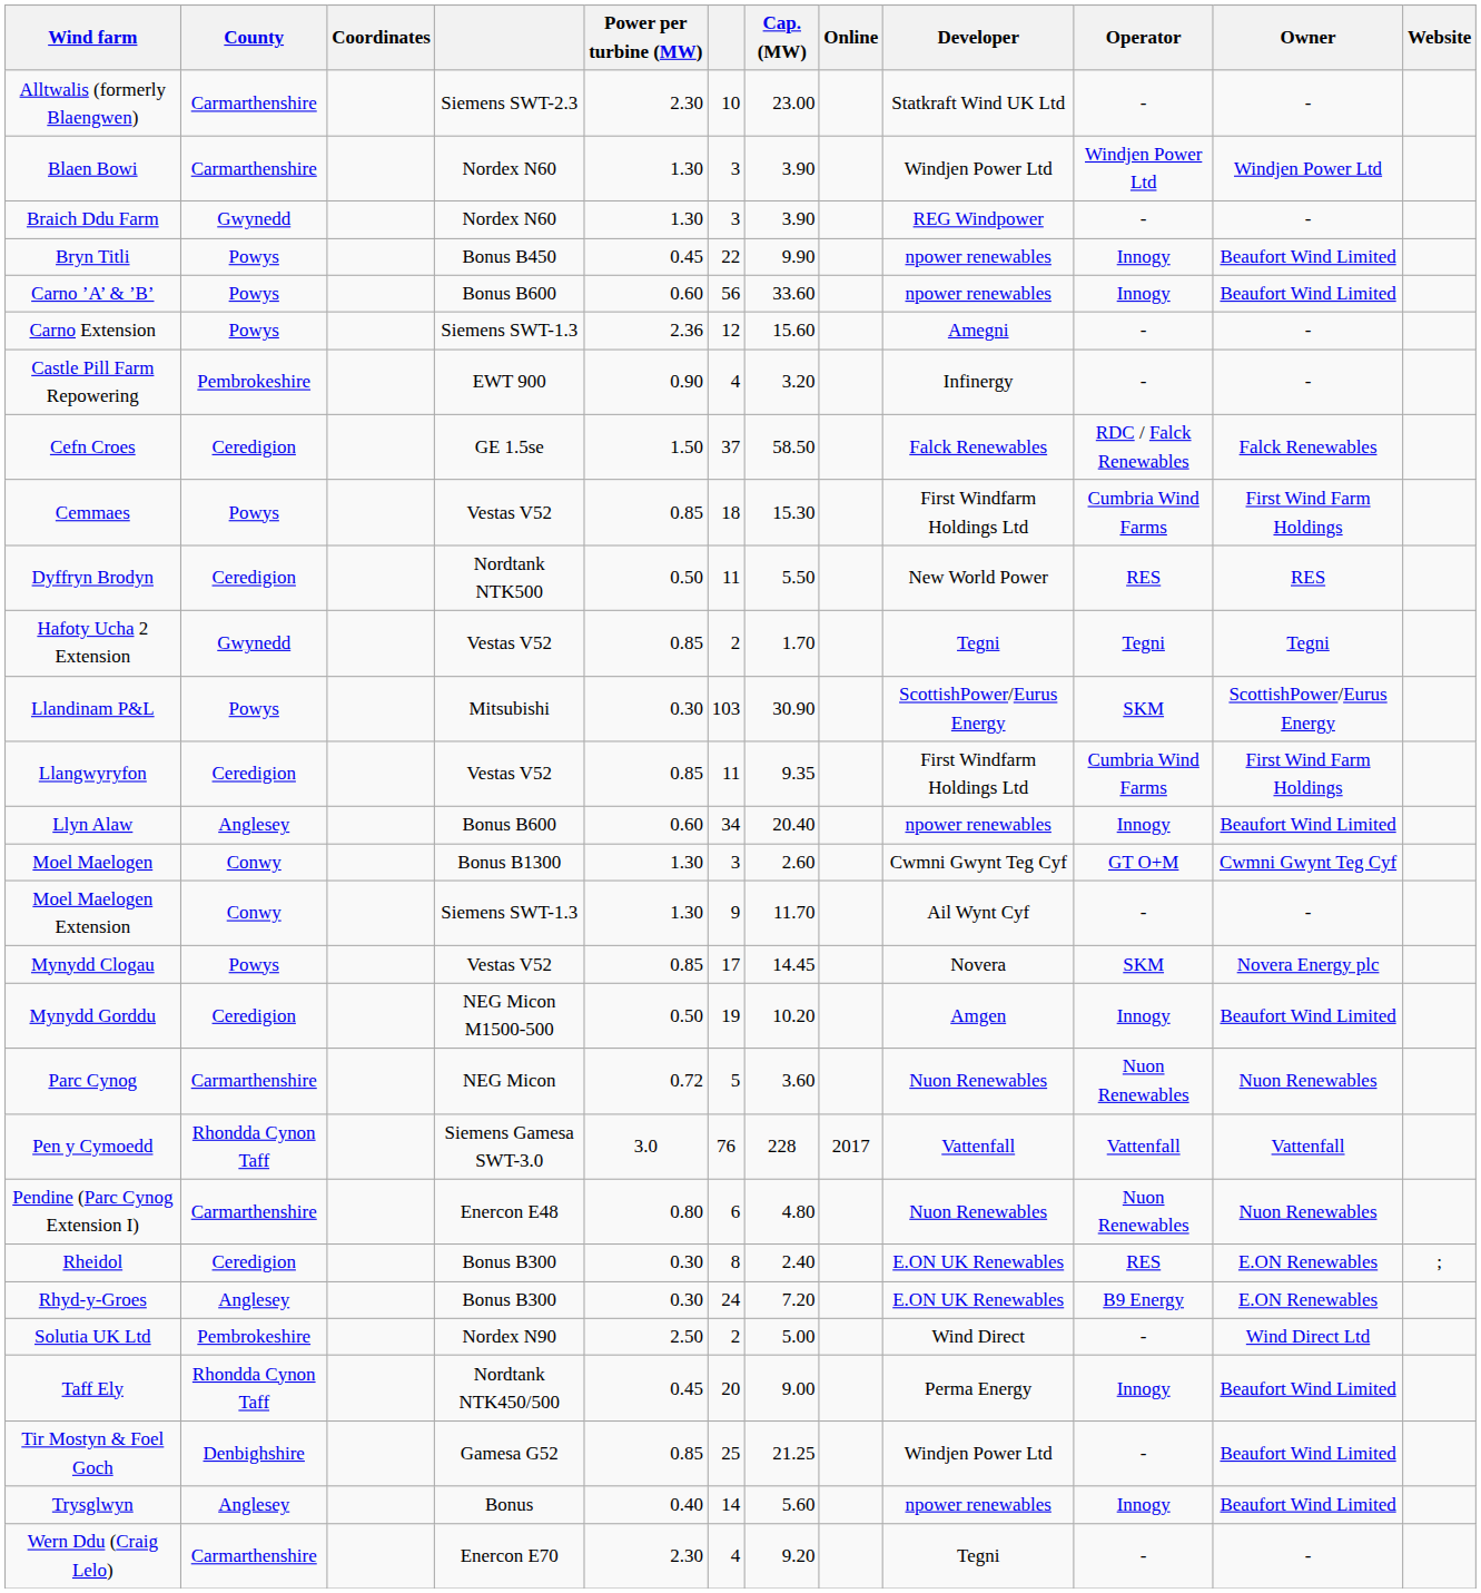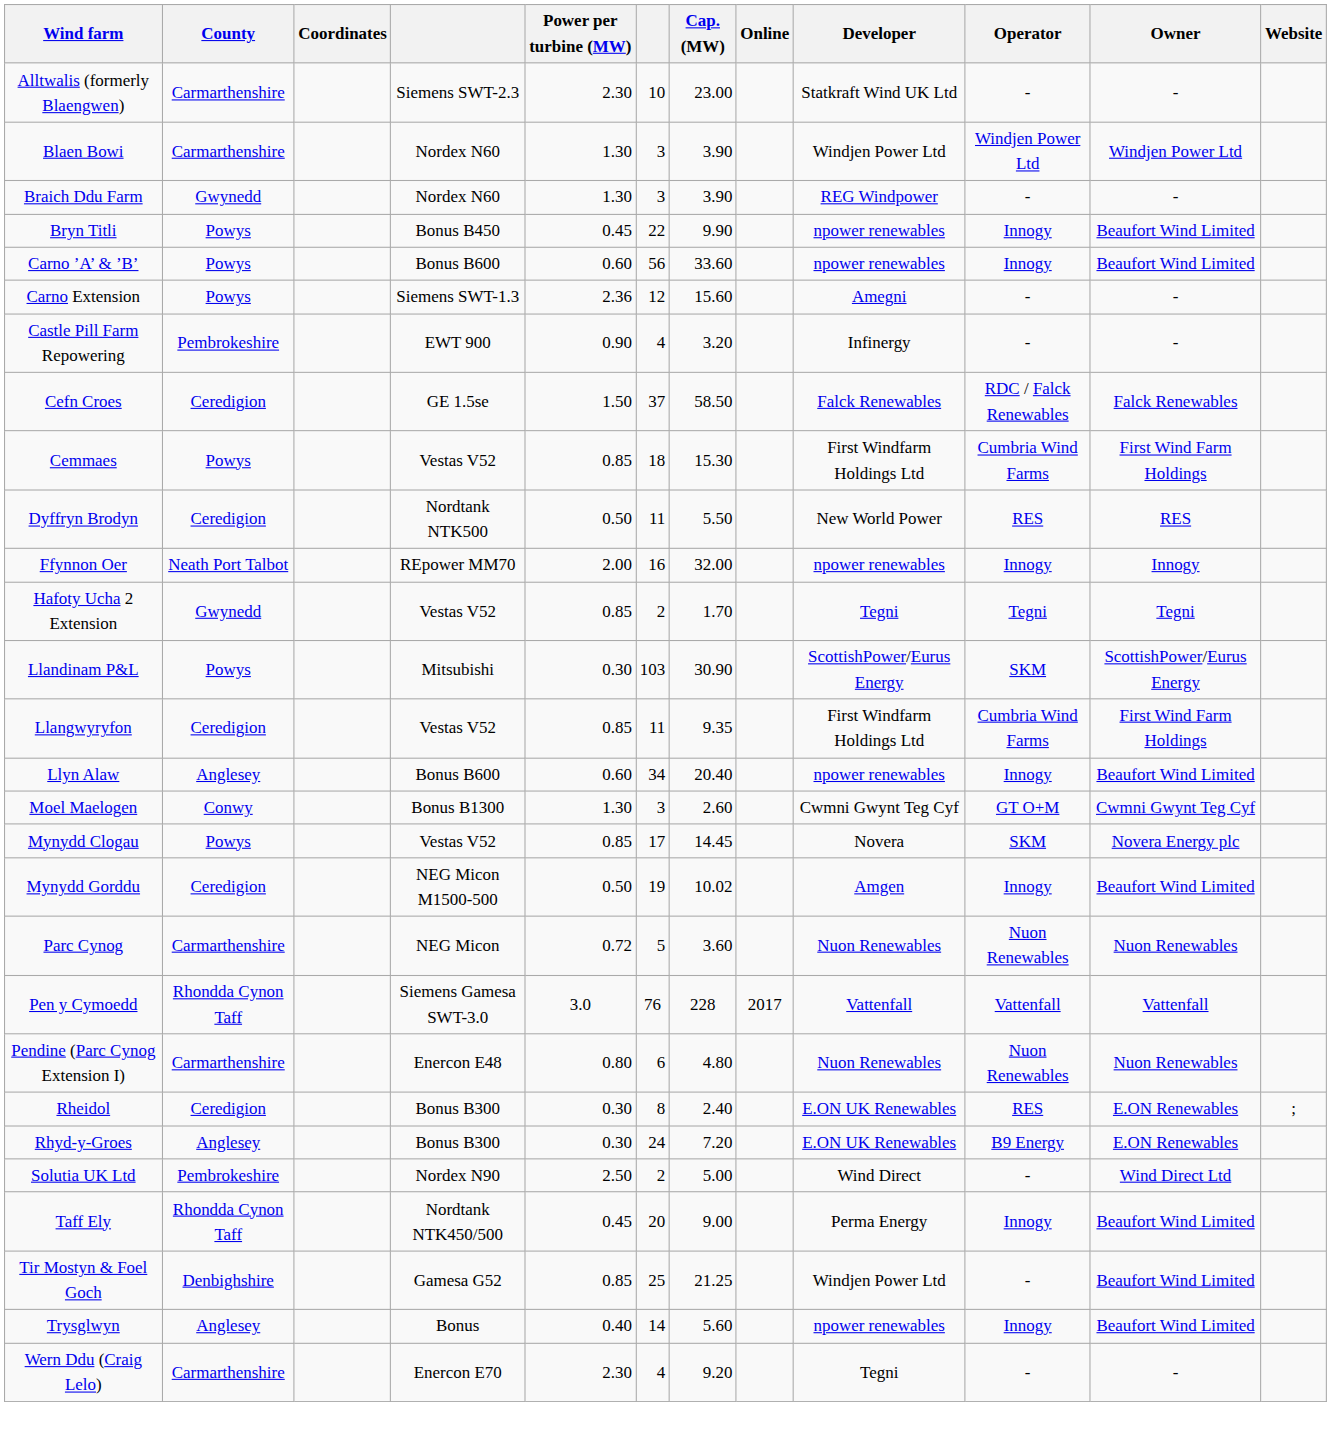 <table class="wikitable sortable" style="font-size:100%;border:0px;text-align:center;line-height:150%;table-layout: fixed">
 <tr>
 <th scope="col"><a href='#'>Wind farm</a></th>
 <th scope="col"><a href='#'>County</a></th>
 <th scope="col" class="unsortable">Coordinates</th>
 <th scope="col"></th>
 <th scope="col">Power per turbine (<a href='#'>MW</a>)</th>
 <th scope="col"></th>
 <th scope="col"><a href='#'>Cap.</a> (MW)</th>
 <th scope="col">Online</th>
 <th scope="col">Developer</th>
 <th scope="col">Operator</th>
 <th scope="col">Owner</th>
 <th scope="col" class="unsortable">Website</th>
 </tr>
 <tr>
 <td><a href='#'>Alltwalis</a> (formerly <a href='#'>Blaengwen</a>)</td>
 <td><a href='#'>Carmarthenshire</a></td>
 <td></td>
 <td>Siemens SWT-2.3</td>
 <td style="text-align:right;">2.30</td>
 <td style="text-align:right;">10</td>
 <td style="text-align:right;">23.00</td>
 <td></td>
 <td>Statkraft Wind UK Ltd</td>
 <td>-</td>
 <td>-</td>
 <td></td>
 </tr>
 <tr>
 <td><a href='#'>Blaen Bowi</a></td>
 <td><a href='#'>Carmarthenshire</a></td>
 <td></td>
 <td>Nordex N60</td>
 <td style="text-align:right;">1.30</td>
 <td style="text-align:right;">3</td>
 <td style="text-align:right;">3.90</td>
 <td></td>
 <td>Windjen Power Ltd</td>
 <td><a href='#'>Windjen Power Ltd</a></td>
 <td><a href='#'>Windjen Power Ltd</a></td>
 <td></td>
 </tr>
 <tr>
 <td><a href='#'>Braich Ddu Farm</a></td>
 <td><a href='#'>Gwynedd</a></td>
 <td></td>
 <td>Nordex N60</td>
 <td style="text-align:right;">1.30</td>
 <td style="text-align:right;">3</td>
 <td style="text-align:right;">3.90</td>
 <td></td>
 <td><a href='#'>REG Windpower</a></td>
 <td>-</td>
 <td>-</td>
 <td></td>
 </tr>
 <tr>
 <td><a href='#'>Bryn Titli</a></td>
 <td><a href='#'>Powys</a></td>
 <td></td>
 <td>Bonus B450</td>
 <td style="text-align:right;">0.45</td>
 <td style="text-align:right;">22</td>
 <td style="text-align:right;">9.90</td>
 <td></td>
 <td><a href='#'>npower renewables</a></td>
 <td><a href='#'>Innogy</a></td>
 <td><a href='#'>Beaufort Wind Limited</a></td>
 <td></td>
 </tr>
 <tr>
 <td><a href='#'>Carno ’A’ & ’B’</a></td>
 <td><a href='#'>Powys</a></td>
 <td></td>
 <td>Bonus B600</td>
 <td style="text-align:right;">0.60</td>
 <td style="text-align:right;">56</td>
 <td style="text-align:right;">33.60</td>
 <td></td>
 <td><a href='#'>npower renewables</a></td>
 <td><a href='#'>Innogy</a></td>
 <td><a href='#'>Beaufort Wind Limited</a></td>
 <td></td>
 </tr>
 <tr>
 <td><a href='#'>Carno</a> Extension</td>
 <td><a href='#'>Powys</a></td>
 <td></td>
 <td>Siemens SWT-1.3</td>
 <td style="text-align:right;">2.36</td>
 <td style="text-align:right;">12</td>
 <td style="text-align:right;">15.60</td>
 <td></td>
 <td><a href='#'>Amegni</a></td>
 <td>-</td>
 <td>-</td>
 <td></td>
 </tr>
 <tr>
 <td><a href='#'>Castle Pill Farm</a> Repowering</td>
 <td><a href='#'>Pembrokeshire</a></td>
 <td></td>
 <td>EWT 900</td>
 <td style="text-align:right;">0.90</td>
 <td style="text-align:right;">4</td>
 <td style="text-align:right;">3.20</td>
 <td></td>
 <td>Infinergy</td>
 <td>-</td>
 <td>-</td>
 <td></td>
 </tr>
 <tr>
 <td><a href='#'>Cefn Croes</a></td>
 <td><a href='#'>Ceredigion</a></td>
 <td></td>
 <td>GE 1.5se</td>
 <td style="text-align:right;">1.50</td>
 <td style="text-align:right;">37</td>
 <td style="text-align:right;">58.50</td>
 <td></td>
 <td><a href='#'>Falck Renewables</a></td>
 <td><a href='#'>RDC</a> / <a href='#'>Falck Renewables</a></td>
 <td><a href='#'>Falck Renewables</a></td>
 <td></td>
 </tr>
 <tr>
 <td><a href='#'>Cemmaes</a></td>
 <td><a href='#'>Powys</a></td>
 <td></td>
 <td>Vestas V52</td>
 <td style="text-align:right;">0.85</td>
 <td style="text-align:right;">18</td>
 <td style="text-align:right;">15.30</td>
 <td></td>
 <td>First Windfarm Holdings Ltd</td>
 <td><a href='#'>Cumbria Wind Farms</a></td>
 <td><a href='#'>First Wind Farm Holdings</a></td>
 <td></td>
 </tr>
 <tr>
 <td><a href='#'>Dyffryn Brodyn</a></td>
 <td><a href='#'>Ceredigion</a></td>
 <td></td>
 <td>Nordtank NTK500</td>
 <td style="text-align:right;">0.50</td>
 <td style="text-align:right;">11</td>
 <td style="text-align:right;">5.50</td>
 <td></td>
 <td>New World Power</td>
 <td><a href='#'>RES</a></td>
 <td><a href='#'>RES</a></td>
 <td></td>
 </tr>
 <tr>
+<td><a href='#'>Ffynnon Oer</a></td>
+<td><a href='#'>Neath Port Talbot</a></td>
+<td></td>
+<td>REpower MM70</td>
+<td style="text-align:right;">2.00</td>
+<td style="text-align:right;">16</td>
+<td style="text-align:right;">32.00</td>
+<td></td>
+<td><a href='#'>npower renewables</a></td>
+<td><a href='#'>Innogy</a></td>
+<td><a href='#'>Innogy</a></td>
+<td></td>
+</tr>
+<tr>
 <td><a href='#'>Hafoty Ucha</a> 2 Extension</td>
 <td><a href='#'>Gwynedd</a></td>
 <td></td>
 <td>Vestas V52</td>
 <td style="text-align:right;">0.85</td>
 <td style="text-align:right;">2</td>
 <td style="text-align:right;">1.70</td>
 <td></td>
 <td><a href='#'>Tegni</a></td>
 <td><a href='#'>Tegni</a></td>
 <td><a href='#'>Tegni</a></td>
 <td></td>
 </tr>
 <tr>
 <td><a href='#'>Llandinam P&L</a></td>
 <td><a href='#'>Powys</a></td>
 <td></td>
 <td>Mitsubishi</td>
 <td style="text-align:right;">0.30</td>
 <td style="text-align:right;">103</td>
 <td style="text-align:right;">30.90</td>
 <td></td>
 <td><a href='#'>ScottishPower</a>/<a href='#'>Eurus Energy</a></td>
 <td><a href='#'>SKM</a></td>
 <td><a href='#'>ScottishPower</a>/<a href='#'>Eurus Energy</a></td>
 <td></td>
 </tr>
 <tr>
 <td><a href='#'>Llangwyryfon</a></td>
 <td><a href='#'>Ceredigion</a></td>
 <td></td>
 <td>Vestas V52</td>
 <td style="text-align:right;">0.85</td>
 <td style="text-align:right;">11</td>
 <td style="text-align:right;">9.35</td>
 <td></td>
 <td>First Windfarm Holdings Ltd</td>
 <td><a href='#'>Cumbria Wind Farms</a></td>
 <td><a href='#'>First Wind Farm Holdings</a></td>
 <td></td>
 </tr>
 <tr>
 <td><a href='#'>Llyn Alaw</a></td>
 <td><a href='#'>Anglesey</a></td>
 <td></td>
 <td>Bonus B600</td>
 <td style="text-align:right;">0.60</td>
 <td style="text-align:right;">34</td>
 <td style="text-align:right;">20.40</td>
 <td></td>
 <td><a href='#'>npower renewables</a></td>
 <td><a href='#'>Innogy</a></td>
 <td><a href='#'>Beaufort Wind Limited</a></td>
 <td></td>
 </tr>
 <tr>
 <td><a href='#'>Moel Maelogen</a></td>
 <td><a href='#'>Conwy</a></td>
 <td></td>
 <td>Bonus B1300</td>
 <td style="text-align:right;">1.30</td>
 <td style="text-align:right;">3</td>
 <td style="text-align:right;">2.60</td>
 <td></td>
 <td>Cwmni Gwynt Teg Cyf</td>
 <td><a href='#'>GT O+M</a></td>
 <td><a href='#'>Cwmni Gwynt Teg Cyf</a></td>
 <td></td>
 </tr>
 <tr>
-<td><a href='#'>Moel Maelogen</a> Extension</td>
-<td><a href='#'>Conwy</a></td>
-<td></td>
-<td>Siemens SWT-1.3</td>
-<td style="text-align:right;">1.30</td>
-<td style="text-align:right;">9</td>
-<td style="text-align:right;">11.70</td>
-<td></td>
-<td>Ail Wynt Cyf</td>
-<td>-</td>
-<td>-</td>
-<td></td>
-</tr>
-<tr>
 <td><a href='#'>Mynydd Clogau</a></td>
 <td><a href='#'>Powys</a></td>
 <td></td>
 <td>Vestas V52</td>
 <td style="text-align:right;">0.85</td>
 <td style="text-align:right;">17</td>
 <td style="text-align:right;">14.45</td>
 <td></td>
 <td>Novera</td>
 <td><a href='#'>SKM</a></td>
 <td><a href='#'>Novera Energy plc</a></td>
 <td></td>
 </tr>
 <tr>
 <td><a href='#'>Mynydd Gorddu</a></td>
 <td><a href='#'>Ceredigion</a></td>
 <td></td>
 <td>NEG Micon M1500-500</td>
 <td style="text-align:right;">0.50</td>
 <td style="text-align:right;">19</td>
-<td style="text-align:right;">10.20</td>
+<td style="text-align:right;">10.02</td>
 <td></td>
 <td><a href='#'>Amgen</a></td>
 <td><a href='#'>Innogy</a></td>
 <td><a href='#'>Beaufort Wind Limited</a></td>
 <td></td>
 </tr>
 <tr>
 <td><a href='#'>Parc Cynog</a></td>
 <td><a href='#'>Carmarthenshire</a></td>
 <td></td>
 <td>NEG Micon</td>
 <td style="text-align:right;">0.72</td>
 <td style="text-align:right;">5</td>
 <td style="text-align:right;">3.60</td>
 <td></td>
 <td><a href='#'>Nuon Renewables</a></td>
 <td><a href='#'>Nuon Renewables</a></td>
 <td><a href='#'>Nuon Renewables</a></td>
 <td></td>
 </tr>
 <tr>
 <td><a href='#'>Pen y Cymoedd</a></td>
 <td><a href='#'>Rhondda Cynon Taff</a></td>
 <td></td>
 <td>Siemens Gamesa SWT-3.0</td>
 <td>3.0</td>
 <td>76</td>
 <td>228</td>
 <td>2017</td>
 <td><a href='#'>Vattenfall</a></td>
 <td><a href='#'>Vattenfall</a></td>
 <td><a href='#'>Vattenfall</a></td>
 <td></td>
 </tr>
 <tr>
 <td><a href='#'>Pendine</a> (<a href='#'>Parc Cynog</a> Extension I)</td>
 <td><a href='#'>Carmarthenshire</a></td>
 <td></td>
 <td>Enercon E48</td>
 <td style="text-align:right;">0.80</td>
 <td style="text-align:right;">6</td>
 <td style="text-align:right;">4.80</td>
 <td></td>
 <td><a href='#'>Nuon Renewables</a></td>
 <td><a href='#'>Nuon Renewables</a></td>
 <td><a href='#'>Nuon Renewables</a></td>
 <td></td>
 </tr>
 <tr>
 <td><a href='#'>Rheidol</a></td>
 <td><a href='#'>Ceredigion</a></td>
 <td></td>
 <td>Bonus B300</td>
 <td style="text-align:right;">0.30</td>
 <td style="text-align:right;">8</td>
 <td style="text-align:right;">2.40</td>
 <td></td>
 <td><a href='#'>E.ON UK Renewables</a></td>
 <td><a href='#'>RES</a></td>
 <td><a href='#'>E.ON Renewables</a></td>
 <td>; </td>
 </tr>
 <tr>
 <td><a href='#'>Rhyd-y-Groes</a></td>
 <td><a href='#'>Anglesey</a></td>
 <td></td>
 <td>Bonus B300</td>
 <td style="text-align:right;">0.30</td>
 <td style="text-align:right;">24</td>
 <td style="text-align:right;">7.20</td>
 <td></td>
 <td><a href='#'>E.ON UK Renewables</a></td>
 <td><a href='#'>B9 Energy</a></td>
 <td><a href='#'>E.ON Renewables</a></td>
 <td></td>
 </tr>
 <tr>
 <td><a href='#'>Solutia UK Ltd</a></td>
 <td><a href='#'>Pembrokeshire</a></td>
 <td></td>
 <td>Nordex N90</td>
 <td style="text-align:right;">2.50</td>
 <td style="text-align:right;">2</td>
 <td style="text-align:right;">5.00</td>
 <td></td>
 <td>Wind Direct</td>
 <td>-</td>
 <td><a href='#'>Wind Direct Ltd</a></td>
 <td></td>
 </tr>
 <tr>
 <td><a href='#'>Taff Ely</a></td>
 <td><a href='#'>Rhondda Cynon Taff</a></td>
 <td></td>
 <td>Nordtank NTK450/500</td>
 <td style="text-align:right;">0.45</td>
 <td style="text-align:right;">20</td>
 <td style="text-align:right;">9.00</td>
 <td></td>
 <td>Perma Energy</td>
 <td><a href='#'>Innogy</a></td>
 <td><a href='#'>Beaufort Wind Limited</a></td>
 <td></td>
 </tr>
 <tr>
 <td><a href='#'>Tir Mostyn & Foel Goch</a></td>
 <td><a href='#'>Denbighshire</a></td>
 <td></td>
 <td>Gamesa G52</td>
 <td style="text-align:right;">0.85</td>
 <td style="text-align:right;">25</td>
 <td style="text-align:right;">21.25</td>
 <td></td>
 <td>Windjen Power Ltd</td>
 <td>-</td>
 <td><a href='#'>Beaufort Wind Limited</a></td>
 <td></td>
 </tr>
 <tr>
 <td><a href='#'>Trysglwyn</a></td>
 <td><a href='#'>Anglesey</a></td>
 <td></td>
 <td>Bonus</td>
 <td style="text-align:right;">0.40</td>
 <td style="text-align:right;">14</td>
 <td style="text-align:right;">5.60</td>
 <td></td>
 <td><a href='#'>npower renewables</a></td>
 <td><a href='#'>Innogy</a></td>
 <td><a href='#'>Beaufort Wind Limited</a></td>
 <td></td>
 </tr>
 <tr>
 <td><a href='#'>Wern Ddu</a> (<a href='#'>Craig Lelo</a>)</td>
 <td><a href='#'>Carmarthenshire</a></td>
 <td></td>
 <td>Enercon E70</td>
 <td style="text-align:right;">2.30</td>
 <td style="text-align:right;">4</td>
 <td style="text-align:right;">9.20</td>
 <td></td>
 <td>Tegni</td>
 <td>-</td>
 <td>-</td>
 <td></td>
 </tr>
 </table>
